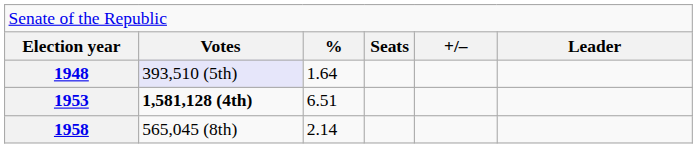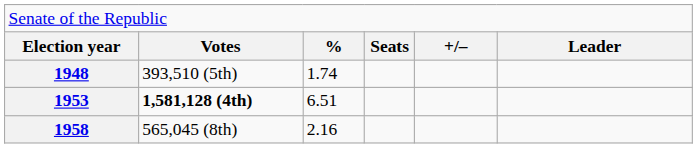 <table class=wikitable style="width:50%; border:1px #AAAAFF solid">
 <tr>
 <td colspan=6><a href='#'>Senate of the Republic</a></td>
 </tr>
 <tr>
 <th width=13%>Election year</th>
 <th width=16%>Votes</th>
 <th width=6%>%</th>
 <th width=1%>Seats</th>
 <th width=8%>+/–</th>
 <th width=19%>Leader</th>
 </tr>
 <tr>
 <th><a href='#'>1948</a></th>
-<td style="background: lavender;">393,510 (5th)</td>
-<td>1.64</td>
+<td>393,510 (5th)</td>
+<td>1.74</td>
 <td></td>
 <td></td>
 <td></td>
 </tr>
 <tr>
 <th><a href='#'>1953</a></th>
 <td><strong>1,581,128 (4th)</strong></td>
 <td>6.51</td>
 <td></td>
 <td></td>
 <td></td>
 </tr>
 <tr>
 <th><a href='#'>1958</a></th>
 <td>565,045 (8th)</td>
-<td>2.14</td>
+<td>2.16</td>
 <td></td>
 <td></td>
 <td></td>
 </tr>
 </table>
